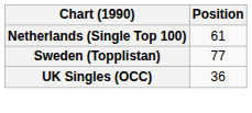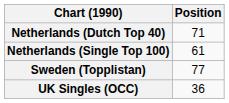 <table class="wikitable sortable plainrowheaders" style="text-align:center">
 <tr>
 <th>Chart (1990)</th>
 <th>Position</th>
+</tr>
+<tr>
+<th scope="row">Netherlands (Dutch Top 40)</th>
+<td>71</td>
 </tr>
 <tr>
 <th scope="row">Netherlands (Single Top 100)</th>
 <td>61</td>
 </tr>
 <tr>
 <th scope="row">Sweden (Topplistan)</th>
 <td>77</td>
 </tr>
 <tr>
 <th scope="row">UK Singles (OCC)</th>
 <td>36</td>
 </tr>
 </table>
